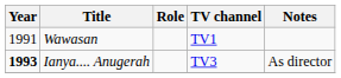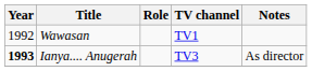 <table class="wikitable">
 <tr>
 <th>Year</th>
 <th>Title</th>
 <th>Role</th>
 <th>TV channel</th>
 <th>Notes</th>
 </tr>
 <tr>
-<td>1991</td>
+<td>1992</td>
 <td><em>Wawasan</em></td>
 <td></td>
 <td><a href='#'>TV1</a></td>
 <td></td>
 </tr>
 <tr>
 <td><strong>1993</strong></td>
 <td><em>Ianya.... Anugerah</em></td>
 <td></td>
 <td><a href='#'>TV3</a></td>
 <td>As director</td>
 </tr>
 <tr>
 </tr>
 </table>
